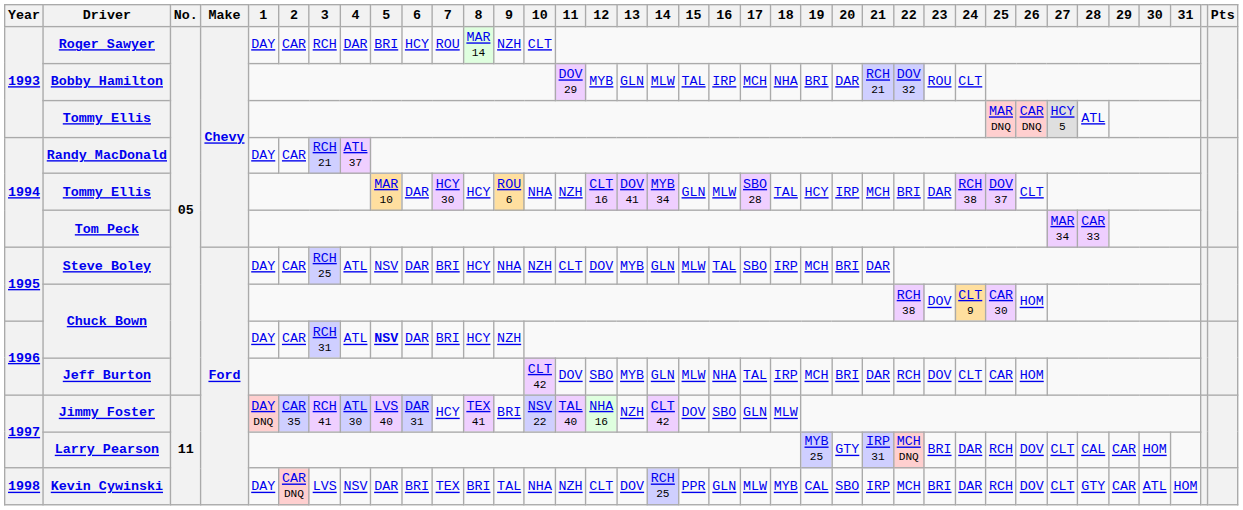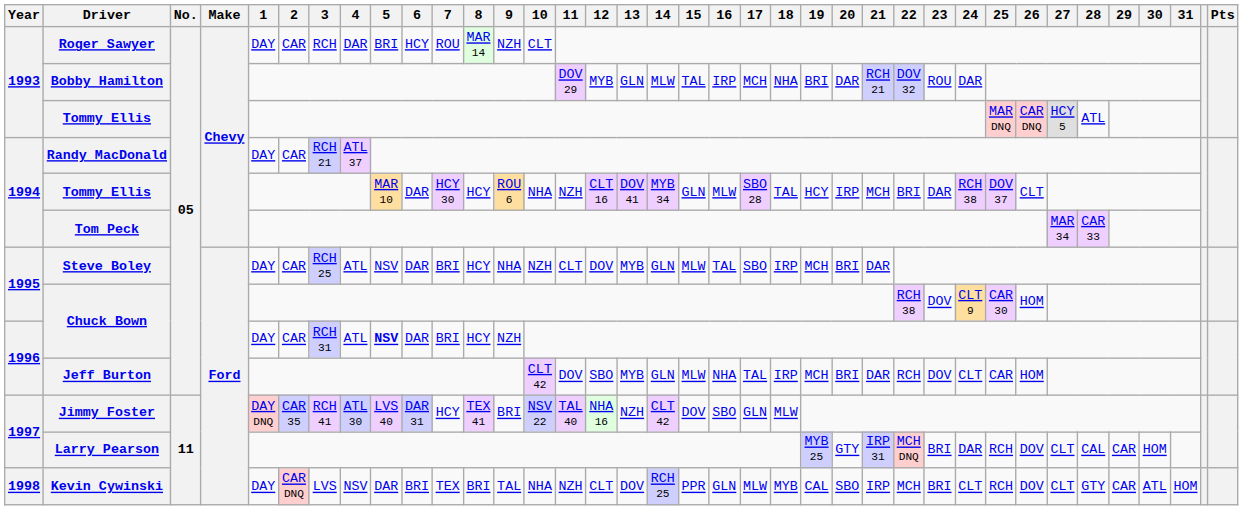 <table class="wikitable" style="text-align:center; font-size:75%">
 <tr>
 <th>Year</th>
 <th>Driver</th>
 <th>No.</th>
 <th>Make</th>
 <th>1</th>
 <th>2</th>
 <th>3</th>
 <th>4</th>
 <th>5</th>
 <th>6</th>
 <th>7</th>
 <th>8</th>
 <th>9</th>
 <th>10</th>
 <th>11</th>
 <th>12</th>
 <th>13</th>
 <th>14</th>
 <th>15</th>
 <th>16</th>
 <th>17</th>
 <th>18</th>
 <th>19</th>
 <th>20</th>
 <th>21</th>
 <th>22</th>
 <th>23</th>
 <th>24</th>
 <th>25</th>
 <th>26</th>
 <th>27</th>
 <th>28</th>
 <th>29</th>
 <th>30</th>
 <th>31</th>
 <th></th>
 <th>Pts</th>
 </tr>
 <tr>
 <th rowspan=3><a href='#'>1993</a></th>
 <th><a href='#'>Roger Sawyer</a></th>
 <th rowspan=10>05</th>
 <th rowspan=6><a href='#'>Chevy</a></th>
 <td><a href='#'>DAY</a></td>
 <td><a href='#'>CAR</a></td>
 <td><a href='#'>RCH</a></td>
 <td><a href='#'>DAR</a></td>
 <td><a href='#'>BRI</a></td>
 <td><a href='#'>HCY</a></td>
 <td><a href='#'>ROU</a></td>
 <td style="background:#dfffdf;"><a href='#'>MAR</a><br><small>14</small></td>
 <td><a href='#'>NZH</a></td>
 <td><a href='#'>CLT</a></td>
 <td colspan=21></td>
 <th rowspan=3></th>
 <th rowspan=3></th>
 </tr>
 <tr>
 <th><a href='#'>Bobby Hamilton</a></th>
 <td colspan=10></td>
 <td style="background:#EFCFFF;"><a href='#'>DOV</a><br><small>29</small></td>
 <td><a href='#'>MYB</a></td>
 <td><a href='#'>GLN</a></td>
 <td><a href='#'>MLW</a></td>
 <td><a href='#'>TAL</a></td>
 <td><a href='#'>IRP</a></td>
 <td><a href='#'>MCH</a></td>
 <td><a href='#'>NHA</a></td>
 <td><a href='#'>BRI</a></td>
 <td><a href='#'>DAR</a></td>
 <td style="background:#CFCFFF;"><a href='#'>RCH</a><br><small>21</small></td>
 <td style="background:#CFCFFF;"><a href='#'>DOV</a><br><small>32</small></td>
 <td><a href='#'>ROU</a></td>
-<td><a href='#'>CLT</a></td>
+<td><a href='#'>DAR</a></td>
 <td colspan=7></td>
 </tr>
 <tr>
 <th><a href='#'>Tommy Ellis</a></th>
 <td colspan=24></td>
 <td style="background:#FFCFCF;"><a href='#'>MAR</a><br><small>DNQ</small></td>
 <td style="background:#FFCFCF;"><a href='#'>CAR</a><br><small>DNQ</small></td>
 <td style="background:#DFDFDF;"><a href='#'>HCY</a><br><small>5</small></td>
 <td><a href='#'>ATL</a></td>
 <td colspan=3></td>
 </tr>
 <tr>
 <th rowspan=3><a href='#'>1994</a></th>
 <th><a href='#'>Randy MacDonald</a></th>
 <td><a href='#'>DAY</a></td>
 <td><a href='#'>CAR</a></td>
 <td style="background:#CFCFFF;"><a href='#'>RCH</a><br><small>21</small></td>
 <td style="background:#EFCFFF;"><a href='#'>ATL</a><br><small>37</small></td>
 <td colspan=27></td>
 <th rowspan=3></th>
 <th rowspan=3></th>
 </tr>
 <tr>
 <th><a href='#'>Tommy Ellis</a></th>
 <td colspan=4></td>
 <td style="background:#FFDF9F;"><a href='#'>MAR</a><br><small>10</small></td>
 <td><a href='#'>DAR</a></td>
 <td style="background:#EFCFFF;"><a href='#'>HCY</a><br><small>30</small></td>
 <td><a href='#'>HCY</a></td>
 <td style="background:#FFDF9F;"><a href='#'>ROU</a><br><small>6</small></td>
 <td><a href='#'>NHA</a></td>
 <td><a href='#'>NZH</a></td>
 <td style="background:#EFCFFF;"><a href='#'>CLT</a><br><small>16</small></td>
 <td style="background:#EFCFFF;"><a href='#'>DOV</a><br><small>41</small></td>
 <td style="background:#EFCFFF;"><a href='#'>MYB</a><br><small>34</small></td>
 <td><a href='#'>GLN</a></td>
 <td><a href='#'>MLW</a></td>
 <td style="background:#EFCFFF;"><a href='#'>SBO</a><br><small>28</small></td>
 <td><a href='#'>TAL</a></td>
 <td><a href='#'>HCY</a></td>
 <td><a href='#'>IRP</a></td>
 <td><a href='#'>MCH</a></td>
 <td><a href='#'>BRI</a></td>
 <td><a href='#'>DAR</a></td>
 <td style="background:#EFCFFF;"><a href='#'>RCH</a><br><small>38</small></td>
 <td style="background:#EFCFFF;"><a href='#'>DOV</a><br><small>37</small></td>
 <td><a href='#'>CLT</a></td>
 <td colspan=5></td>
 </tr>
 <tr>
 <th><a href='#'>Tom Peck</a></th>
 <td colspan=26></td>
 <td style="background:#EFCFFF;"><a href='#'>MAR</a><br><small>34</small></td>
 <td style="background:#EFCFFF;"><a href='#'>CAR</a><br><small>33</small></td>
 <td colspan=3></td>
 </tr>
 <tr>
 <th rowspan=2><a href='#'>1995</a></th>
 <th><a href='#'>Steve Boley</a></th>
 <th rowspan=7><a href='#'>Ford</a></th>
 <td><a href='#'>DAY</a></td>
 <td><a href='#'>CAR</a></td>
 <td style="background:#cfcfff;"><a href='#'>RCH</a><br><small>25</small></td>
 <td><a href='#'>ATL</a></td>
 <td><a href='#'>NSV</a></td>
 <td><a href='#'>DAR</a></td>
 <td><a href='#'>BRI</a></td>
 <td><a href='#'>HCY</a></td>
 <td><a href='#'>NHA</a></td>
 <td><a href='#'>NZH</a></td>
 <td><a href='#'>CLT</a></td>
 <td><a href='#'>DOV</a></td>
 <td><a href='#'>MYB</a></td>
 <td><a href='#'>GLN</a></td>
 <td><a href='#'>MLW</a></td>
 <td><a href='#'>TAL</a></td>
 <td><a href='#'>SBO</a></td>
 <td><a href='#'>IRP</a></td>
 <td><a href='#'>MCH</a></td>
 <td><a href='#'>BRI</a></td>
 <td><a href='#'>DAR</a></td>
 <td colspan=10></td>
 <th rowspan=2></th>
 <th rowspan=2></th>
 </tr>
 <tr>
 <th rowspan=2><a href='#'>Chuck Bown</a></th>
 <td colspan=21></td>
 <td style="background:#EFCFFF;"><a href='#'>RCH</a><br><small>38</small></td>
 <td><a href='#'>DOV</a></td>
 <td style="background:#FFDF9F;"><a href='#'>CLT</a><br><small>9</small></td>
 <td style="background:#EFCFFF;"><a href='#'>CAR</a><br><small>30</small></td>
 <td><a href='#'>HOM</a></td>
 <td colspan=5></td>
 </tr>
 <tr>
 <th rowspan=2><a href='#'>1996</a></th>
 <td><a href='#'>DAY</a></td>
 <td><a href='#'>CAR</a></td>
 <td style="background:#cfcfff;"><a href='#'>RCH</a><br><small>31</small></td>
 <td><a href='#'>ATL</a></td>
 <td><strong><a href='#'>NSV</a></strong></td>
 <td><a href='#'>DAR</a></td>
 <td><a href='#'>BRI</a></td>
 <td><a href='#'>HCY</a></td>
 <td><a href='#'>NZH</a></td>
 <td colspan=22></td>
 <th rowspan=2></th>
 <th rowspan=2></th>
 </tr>
 <tr>
 <th><a href='#'>Jeff Burton</a></th>
 <td colspan=9></td>
 <td style="background:#EFCFFF;"><a href='#'>CLT</a><br><small>42</small></td>
 <td><a href='#'>DOV</a></td>
 <td><a href='#'>SBO</a></td>
 <td><a href='#'>MYB</a></td>
 <td><a href='#'>GLN</a></td>
 <td><a href='#'>MLW</a></td>
 <td><a href='#'>NHA</a></td>
 <td><a href='#'>TAL</a></td>
 <td><a href='#'>IRP</a></td>
 <td><a href='#'>MCH</a></td>
 <td><a href='#'>BRI</a></td>
 <td><a href='#'>DAR</a></td>
 <td><a href='#'>RCH</a></td>
 <td><a href='#'>DOV</a></td>
 <td><a href='#'>CLT</a></td>
 <td><a href='#'>CAR</a></td>
 <td><a href='#'>HOM</a></td>
 <td colspan=5></td>
 </tr>
 <tr>
 <th rowspan=2><a href='#'>1997</a></th>
 <th><a href='#'>Jimmy Foster</a></th>
 <th rowspan=3>11</th>
 <td style="background:#ffcfcf;"><a href='#'>DAY</a><br><small>DNQ</small></td>
 <td style="background:#cfcfff;"><a href='#'>CAR</a><br><small>35</small></td>
 <td style="background:#efcfff;"><a href='#'>RCH</a><br><small>41</small></td>
 <td style="background:#cfcfff;"><a href='#'>ATL</a><br><small>30</small></td>
 <td style="background:#efcfff;"><a href='#'>LVS</a><br><small>40</small></td>
 <td style="background:#cfcfff;"><a href='#'>DAR</a><br><small>31</small></td>
 <td><a href='#'>HCY</a></td>
 <td style="background:#efcfff;"><a href='#'>TEX</a><br><small>41</small></td>
 <td><a href='#'>BRI</a></td>
 <td style="background:#cfcfff;"><a href='#'>NSV</a><br><small>22</small></td>
 <td style="background:#efcfff;"><a href='#'>TAL</a><br><small>40</small></td>
 <td style="background:#dfffdf;"><a href='#'>NHA</a><br><small>16</small></td>
 <td><a href='#'>NZH</a></td>
 <td style="background:#efcfff;"><a href='#'>CLT</a><br><small>42</small></td>
 <td><a href='#'>DOV</a></td>
 <td><a href='#'>SBO</a></td>
 <td><a href='#'>GLN</a></td>
 <td><a href='#'>MLW</a></td>
 <td colspan=13></td>
 <th rowspan=2></th>
 <th rowspan=2></th>
 </tr>
 <tr>
 <th><a href='#'>Larry Pearson</a></th>
 <td colspan=18></td>
 <td style="background:#CFCFFF;"><a href='#'>MYB</a><br><small>25</small></td>
 <td><a href='#'>GTY</a></td>
 <td style="background:#CFCFFF;"><a href='#'>IRP</a><br><small>31</small></td>
 <td style="background:#FFCFCF;"><a href='#'>MCH</a><br><small>DNQ</small></td>
 <td><a href='#'>BRI</a></td>
 <td><a href='#'>DAR</a></td>
 <td><a href='#'>RCH</a></td>
 <td><a href='#'>DOV</a></td>
 <td><a href='#'>CLT</a></td>
 <td><a href='#'>CAL</a></td>
 <td><a href='#'>CAR</a></td>
 <td><a href='#'>HOM</a></td>
 <td></td>
 </tr>
 <tr>
 <th><a href='#'>1998</a></th>
 <th><a href='#'>Kevin Cywinski</a></th>
 <td><a href='#'>DAY</a></td>
 <td style="background:#FFCFCF;"><a href='#'>CAR</a><br><small>DNQ</small></td>
 <td><a href='#'>LVS</a></td>
 <td><a href='#'>NSV</a></td>
 <td><a href='#'>DAR</a></td>
 <td><a href='#'>BRI</a></td>
 <td><a href='#'>TEX</a></td>
 <td><a href='#'>BRI</a></td>
 <td><a href='#'>TAL</a></td>
 <td><a href='#'>NHA</a></td>
 <td><a href='#'>NZH</a></td>
 <td><a href='#'>CLT</a></td>
 <td><a href='#'>DOV</a></td>
 <td style="background:#CFCFFF;"><a href='#'>RCH</a><br><small>25</small></td>
 <td><a href='#'>PPR</a></td>
 <td><a href='#'>GLN</a></td>
 <td><a href='#'>MLW</a></td>
 <td><a href='#'>MYB</a></td>
 <td><a href='#'>CAL</a></td>
 <td><a href='#'>SBO</a></td>
 <td><a href='#'>IRP</a></td>
 <td><a href='#'>MCH</a></td>
 <td><a href='#'>BRI</a></td>
-<td><a href='#'>DAR</a></td>
+<td><a href='#'>CLT</a></td>
 <td><a href='#'>RCH</a></td>
 <td><a href='#'>DOV</a></td>
 <td><a href='#'>CLT</a></td>
 <td><a href='#'>GTY</a></td>
 <td><a href='#'>CAR</a></td>
 <td><a href='#'>ATL</a></td>
 <td><a href='#'>HOM</a></td>
 <th></th>
 <th></th>
 </tr>
 </table>
